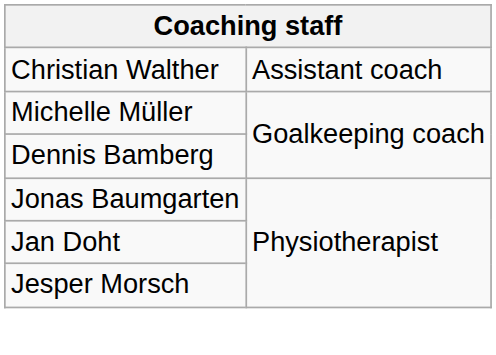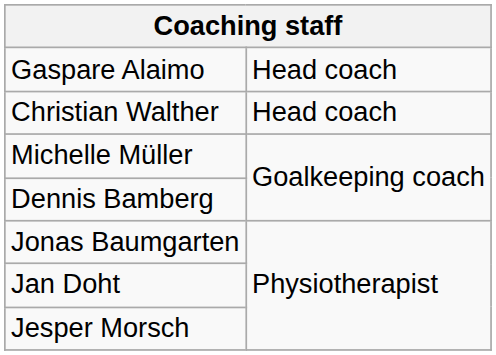 <table class="wikitable">
 <tr>
 <th colspan="2">Coaching staff</th>
 </tr>
 <tr>
+<td> Gaspare Alaimo</td>
+<td>Head coach</td>
+</tr>
+<tr>
 <td> Christian Walther</td>
-<td>Assistant coach</td>
+<td>Head coach</td>
 </tr>
 <tr>
 <td> Michelle Müller</td>
 <td rowspan=2>Goalkeeping coach</td>
 </tr>
 <tr>
 <td> Dennis Bamberg</td>
 </tr>
 <tr>
 <td> Jonas Baumgarten</td>
 <td rowspan=3>Physiotherapist</td>
 </tr>
 <tr>
 <td> Jan Doht</td>
 </tr>
 <tr>
 <td> Jesper Morsch</td>
 </tr>
 </table>
